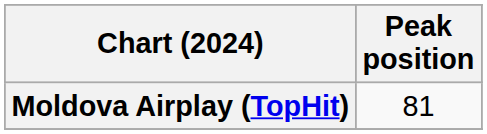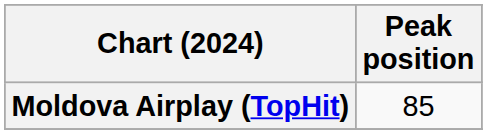 <table class="wikitable plainrowheaders" style="text-align:center">
 <tr>
 <th scope="col">Chart (2024)</th>
 <th scope="col">Peak<br>position</th>
 </tr>
 <tr>
 <th scope="row">Moldova Airplay (<a href='#'>TopHit</a>)</th>
-<td>81</td>
+<td>85</td>
 </tr>
 <tr>
 </tr>
 </table>
